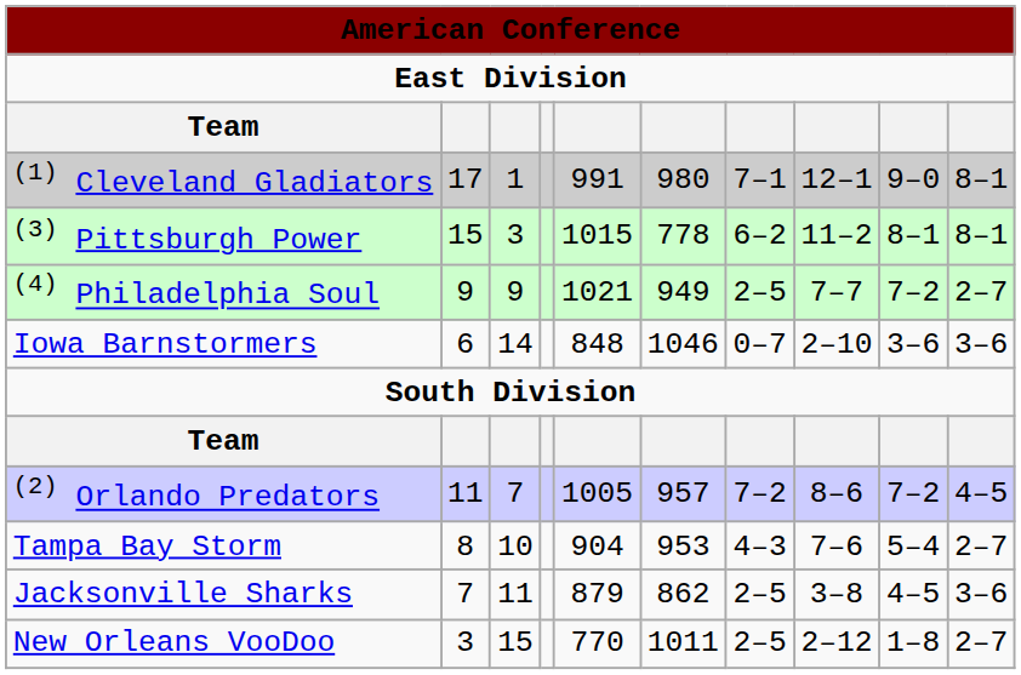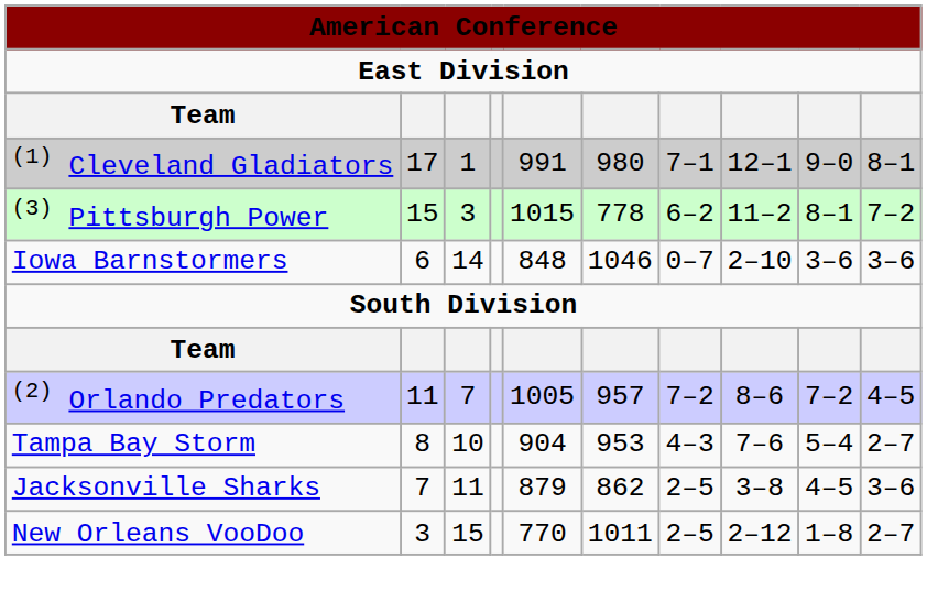 <table class="wikitable">
 <tr>
 <td bgcolor="darkred" colspan="10" align="center"><span><strong>American Conference</strong></span></td>
 </tr>
 <tr>
 <td colspan="10" align="center"><strong>East Division</strong></td>
 </tr>
 <tr>
 <th align="center">Team</th>
 <th align="center"></th>
 <th align="center"></th>
 <th align="center"></th>
 <th align="center"></th>
 <th align="center"></th>
 <th align="center"></th>
 <th align="center"></th>
 <th align="center"></th>
 <th align="center"></th>
 </tr>
 <tr bgcolor=#CCCCCC>
 <td align="left"><sup>(1)</sup> <a href='#'>Cleveland Gladiators</a></td>
 <td align="center">17</td>
 <td align="center">1</td>
 <td align="center"></td>
 <td align="center">991</td>
 <td align="center">980</td>
 <td align="center">7–1</td>
 <td align="center">12–1</td>
 <td align="center">9–0</td>
 <td align="center">8–1</td>
 </tr>
 <tr bgcolor=#CCFFCC>
 <td align="left"><sup>(3)</sup> <a href='#'>Pittsburgh Power</a></td>
 <td align="center">15</td>
 <td align="center">3</td>
 <td align="center"></td>
 <td align="center">1015</td>
 <td align="center">778</td>
 <td align="center">6–2</td>
 <td align="center">11–2</td>
 <td align="center">8–1</td>
-<td align="center">8–1</td>
-</tr>
-<tr bgcolor=#CCFFCC>
-<td align="left"><sup>(4)</sup> <a href='#'>Philadelphia Soul</a></td>
-<td align="center">9</td>
-<td align="center">9</td>
-<td align="center"></td>
-<td align="center">1021</td>
-<td align="center">949</td>
-<td align="center">2–5</td>
-<td align="center">7–7</td>
 <td align="center">7–2</td>
-<td align="center">2–7</td>
 </tr>
 <tr>
 <td align="left"><a href='#'>Iowa Barnstormers</a></td>
 <td align="center">6</td>
 <td align="center">14</td>
 <td align="center"></td>
 <td align="center">848</td>
 <td align="center">1046</td>
 <td align="center">0–7</td>
 <td align="center">2–10</td>
 <td align="center">3–6</td>
 <td align="center">3–6</td>
 </tr>
 <tr>
 <td colspan="10" align="center"><strong>South Division</strong></td>
 </tr>
 <tr>
 <th align="center">Team</th>
 <th align="center"></th>
 <th align="center"></th>
 <th align="center"></th>
 <th align="center"></th>
 <th align="center"></th>
 <th align="center"></th>
 <th align="center"></th>
 <th align="center"></th>
 <th align="center"></th>
 </tr>
 <tr bgcolor=#CCCCFF>
 <td align="left"><sup>(2)</sup> <a href='#'>Orlando Predators</a></td>
 <td align="center">11</td>
 <td align="center">7</td>
 <td align="center"></td>
 <td align="center">1005</td>
 <td align="center">957</td>
 <td align="center">7–2</td>
 <td align="center">8–6</td>
 <td align="center">7–2</td>
 <td align="center">4–5</td>
 </tr>
 <tr>
 <td align="left"><a href='#'>Tampa Bay Storm</a></td>
 <td align="center">8</td>
 <td align="center">10</td>
 <td align="center"></td>
 <td align="center">904</td>
 <td align="center">953</td>
 <td align="center">4–3</td>
 <td align="center">7–6</td>
 <td align="center">5–4</td>
 <td align="center">2–7</td>
 </tr>
 <tr>
 <td align="left"><a href='#'>Jacksonville Sharks</a></td>
 <td align="center">7</td>
 <td align="center">11</td>
 <td align="center"></td>
 <td align="center">879</td>
 <td align="center">862</td>
 <td align="center">2–5</td>
 <td align="center">3–8</td>
 <td align="center">4–5</td>
 <td align="center">3–6</td>
 </tr>
 <tr>
 <td align="left"><a href='#'>New Orleans VooDoo</a></td>
 <td align="center">3</td>
 <td align="center">15</td>
 <td align="center"></td>
 <td align="center">770</td>
 <td align="center">1011</td>
 <td align="center">2–5</td>
 <td align="center">2–12</td>
 <td align="center">1–8</td>
 <td align="center">2–7</td>
 </tr>
 </table>
